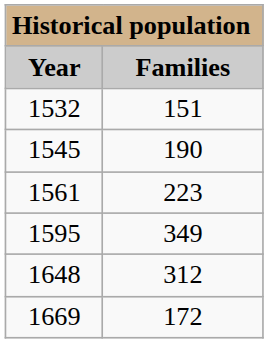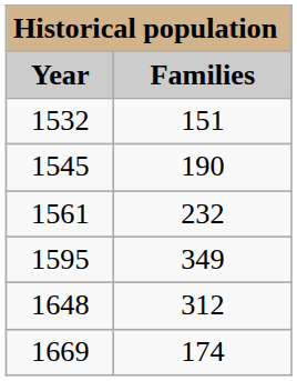 <table class="wikitable" style="float:right; margin:0 0 0.5em 1em; text-align:right; font-size:100%;">
 <tr>
 <th style="background:tan; text-align:center" colspan="2"><span>Historical population</span> </th>
 </tr>
 <tr style="background:#ccc; text-align:center;">
 <td><strong>Year</strong></td>
 <td><strong>Families</strong></td>
 </tr>
 <tr>
 <td align=center>1532</td>
 <td align=center>151</td>
 </tr>
 <tr>
 <td align=center>1545</td>
 <td align=center>190</td>
 </tr>
 <tr>
 <td align=center>1561</td>
-<td align=center>223</td>
+<td align=center>232</td>
 </tr>
 <tr>
 <td align=center>1595</td>
 <td align=center>349</td>
 </tr>
 <tr>
 <td align=center>1648</td>
 <td align=center>312</td>
 </tr>
 <tr>
 <td align=center>1669</td>
-<td align=center>172</td>
+<td align=center>174</td>
 </tr>
 </table>
